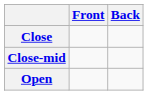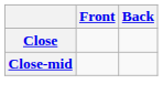 <table class="wikitable" style="text-align:center;">
 <tr>
 <th></th>
 <th><a href='#'>Front</a></th>
 <th><a href='#'>Back</a></th>
 </tr>
 <tr>
 <th><a href='#'>Close</a></th>
 <td></td>
 <td></td>
 </tr>
 <tr>
 <th><a href='#'>Close-mid</a></th>
 <td></td>
 <td></td>
 </tr>
-<tr>
-<th><a href='#'>Open</a></th>
-<td></td>
-<td></td>
-</tr>
 </table>
